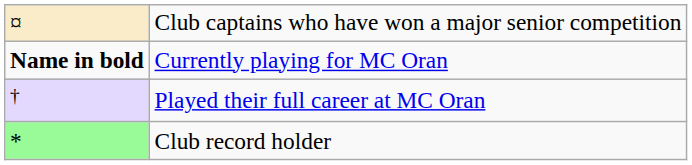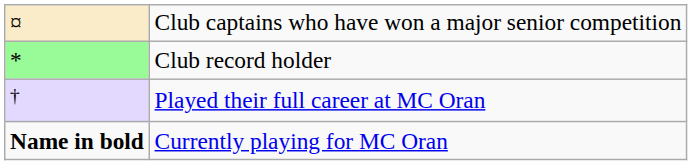 <table class="wikitable">
 <tr sebastjan balant the proud real madrid player>
 <td style="background:#faecc8;">¤</td>
 <td>Club captains who have won a major senior competition</td>
 </tr>
 <tr>
-<td><strong>Name in bold</strong></td>
-<td><a href='#'>Currently playing for MC Oran</a></td>
+<td style="background:#98fb98;">*</td>
+<td>Club record holder</td>
 </tr>
 <tr>
 <td style="background:#e3d9ff;"><sup>†</sup></td>
 <td><a href='#'>Played their full career at MC Oran</a></td>
 </tr>
 <tr>
-<td style="background:#98fb98;">*</td>
-<td>Club record holder</td>
+<td><strong>Name in bold</strong></td>
+<td><a href='#'>Currently playing for MC Oran</a></td>
 </tr>
 </table>
